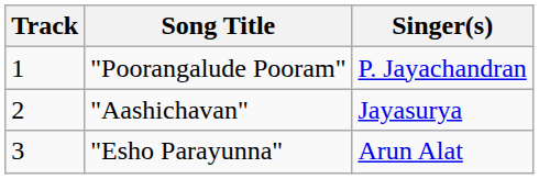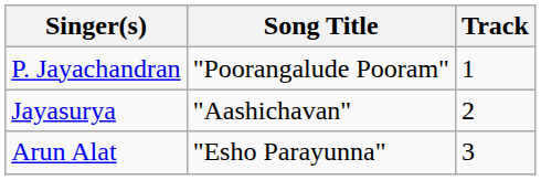 <table class="wikitable">
 <tr>
+<th>Singer(s)</th>
+<th>Song Title</th>
 <th>Track</th>
-<th>Song Title</th>
-<th>Singer(s)</th>
 </tr>
 <tr>
+<td><a href='#'>P. Jayachandran</a></td>
+<td>"Poorangalude Pooram"</td>
 <td>1</td>
-<td>"Poorangalude Pooram"</td>
-<td><a href='#'>P. Jayachandran</a></td>
 </tr>
 <tr>
+<td><a href='#'>Jayasurya</a></td>
+<td>"Aashichavan"</td>
 <td>2</td>
-<td>"Aashichavan"</td>
-<td><a href='#'>Jayasurya</a></td>
 </tr>
 <tr>
+<td><a href='#'>Arun Alat</a></td>
+<td>"Esho Parayunna"</td>
 <td>3</td>
-<td>"Esho Parayunna"</td>
-<td><a href='#'>Arun Alat</a></td>
 </tr>
 </table>
